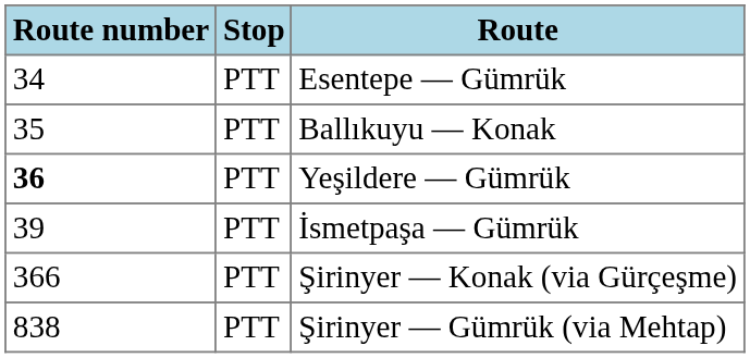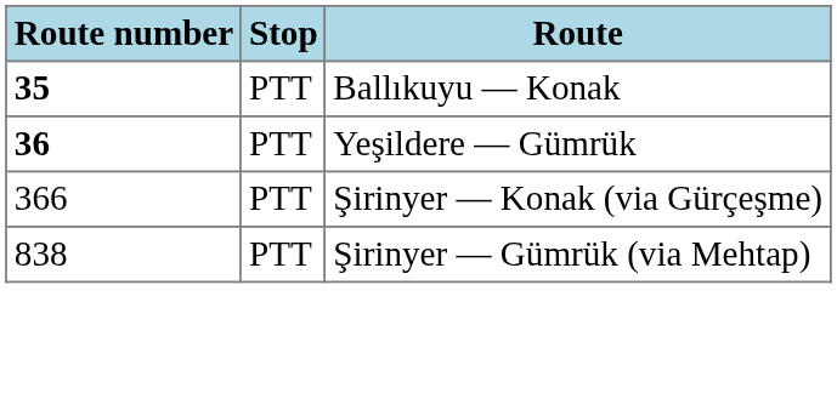 <table class="toccolours" border="1" cellpadding="3" style="border-collapse:collapse;margin:1em auto;">
 <tr style="background:lightblue;">
 <th>Route number</th>
 <th>Stop</th>
 <th>Route</th>
 </tr>
 <tr>
-<td>34</td>
-<td>PTT</td>
-<td>Esentepe — Gümrük</td>
-</tr>
-<tr>
-<td>35</td>
+<td><strong>35</strong></td>
 <td>PTT</td>
 <td>Ballıkuyu — Konak</td>
 </tr>
 <tr>
 <td><strong>36</strong></td>
 <td>PTT</td>
 <td>Yeşildere — Gümrük</td>
-</tr>
-<tr>
-<td>39</td>
-<td>PTT</td>
-<td>İsmetpaşa — Gümrük</td>
 </tr>
 <tr>
 <td>366</td>
 <td>PTT</td>
 <td>Şirinyer — Konak (via Gürçeşme)</td>
 </tr>
 <tr>
 <td>838</td>
 <td>PTT</td>
 <td>Şirinyer — Gümrük (via Mehtap)</td>
 </tr>
 </table>
